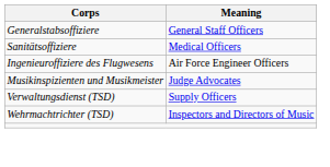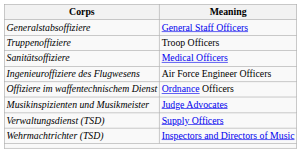 <table class="wikitable">
 <tr>
 <th>Corps</th>
 <th>Meaning</th>
 </tr>
 <tr>
 <td><em>Generalstabsoffiziere </em></td>
 <td><a href='#'>General Staff Officers</a></td>
 </tr>
 <tr>
+<td><em>Truppenoffiziere</em></td>
+<td>Troop Officers</td>
+</tr>
+<tr>
 <td><em>Sanitätsoffiziere</em></td>
 <td><a href='#'>Medical Officers</a></td>
 </tr>
 <tr>
 <td><em>Ingenieuroffiziere des Flugwesens</em></td>
 <td>Air Force Engineer Officers</td>
+</tr>
+<tr>
+<td><em>Offiziere im waffentechnischem Dienst</em></td>
+<td><a href='#'>Ordnance</a> Officers</td>
 </tr>
 <tr>
 <td><em>Musikinspizienten und Musikmeister</em></td>
 <td><a href='#'>Judge Advocates</a></td>
 </tr>
 <tr>
 <td><em>Verwaltungsdienst (TSD)</em></td>
 <td><a href='#'>Supply Officers</a></td>
 </tr>
 <tr>
 <td><em>Wehrmachtrichter (TSD)</em></td>
 <td><a href='#'>Inspectors and Directors of Music</a></td>
 </tr>
 <tr>
 <td colspan=2></td>
 </tr>
 </table>
